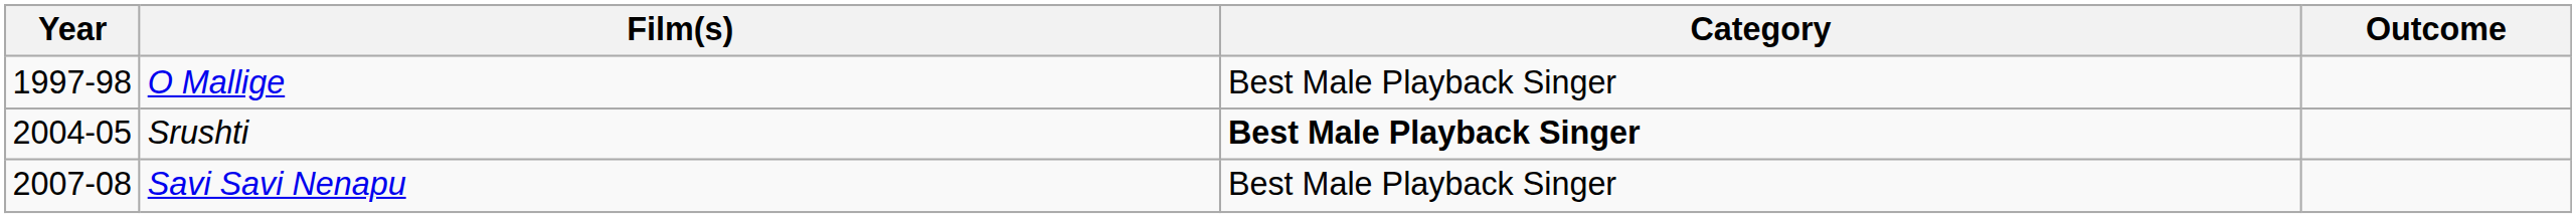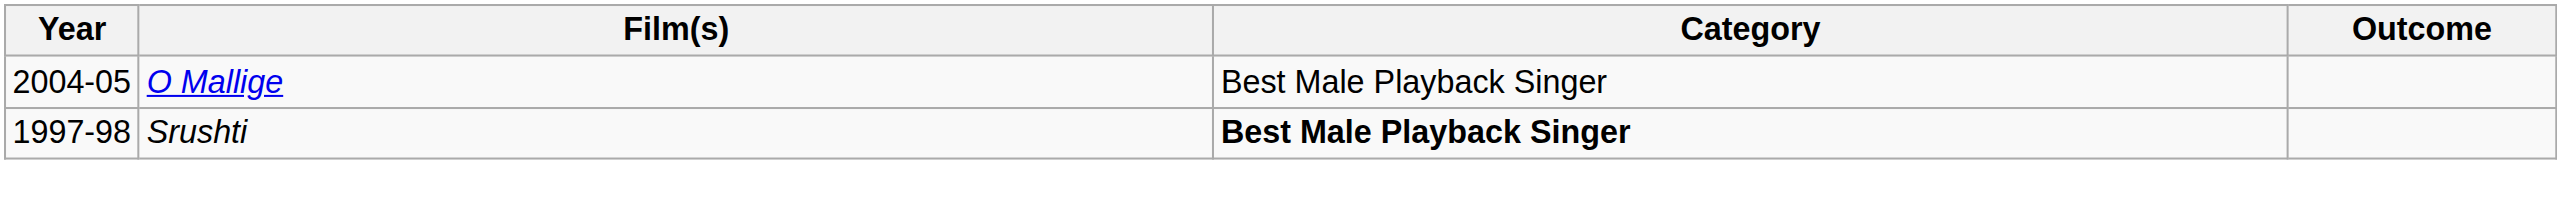 <table class="wikitable sortable" style="width:100%;">
 <tr>
 <th width=5%>Year</th>
 <th style="width:40%;">Film(s)</th>
 <th style="width:40%;">Category</th>
 <th style="width:10%;">Outcome</th>
 </tr>
 <tr>
-<td>1997-98</td>
+<td>2004-05</td>
 <td><em><a href='#'>O Mallige</a></em></td>
 <td>Best Male Playback Singer</td>
 <td></td>
 </tr>
 <tr>
-<td>2004-05</td>
+<td>1997-98</td>
 <td><em>Srushti</em></td>
 <td><strong>Best Male Playback Singer</strong></td>
 <td></td>
 </tr>
-<tr>
-<td>2007-08</td>
-<td><em><a href='#'>Savi Savi Nenapu</a></em></td>
-<td>Best Male Playback Singer</td>
-<td></td>
-</tr>
 </table>
